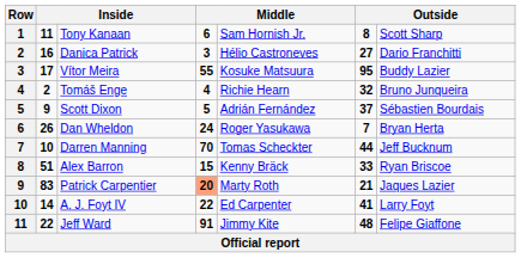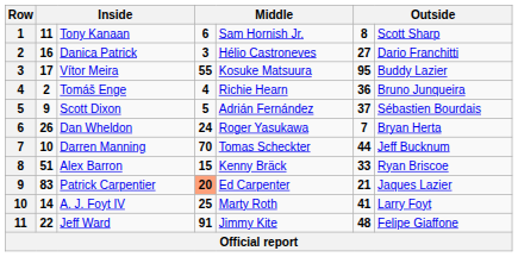 <table class="wikitable" style="font-size: 95%;">
 <tr>
 <th>Row</th>
 <th colspan=2 width="195">Inside</th>
 <th colspan=2 width="195">Middle</th>
 <th colspan=2 width="195">Outside</th>
 </tr>
 <tr>
 <th>1</th>
 <td align="center" width="20"><strong>11</strong></td>
 <td> <a href='#'>Tony Kanaan</a></td>
 <td align="center" width="20"><strong>6</strong></td>
 <td> <a href='#'>Sam Hornish Jr.</a></td>
 <td align="center" width="20"><strong>8</strong></td>
 <td> <a href='#'>Scott Sharp</a></td>
 </tr>
 <tr>
 <th>2</th>
 <td align="center" width="20"><strong>16</strong></td>
 <td> <a href='#'>Danica Patrick</a> <strong></strong></td>
 <td align="center" width="20"><strong>3</strong></td>
 <td> <a href='#'>Hélio Castroneves</a> <strong></strong></td>
 <td align="center" width="20"><strong>27</strong></td>
 <td> <a href='#'>Dario Franchitti</a></td>
 </tr>
 <tr>
 <th>3</th>
 <td align="center" width="20"><strong>17</strong></td>
 <td> <a href='#'>Vítor Meira</a></td>
 <td align="center" width="20"><strong>55</strong></td>
 <td> <a href='#'>Kosuke Matsuura</a></td>
 <td align="center" width="20"><strong>95</strong></td>
 <td> <a href='#'>Buddy Lazier</a> <strong></strong></td>
 </tr>
 <tr>
 <th>4</th>
 <td align="center" width="20"><strong>2</strong></td>
 <td> <a href='#'>Tomáš Enge</a> <strong></strong></td>
 <td align="center" width="20"><strong>4</strong></td>
 <td> <a href='#'>Richie Hearn</a></td>
-<td align="center" width="20"><strong>32</strong></td>
+<td align="center" width="20"><strong>36</strong></td>
 <td> <a href='#'>Bruno Junqueira</a></td>
 </tr>
 <tr>
 <th>5</th>
 <td align="center" width="20"><strong>9</strong></td>
 <td> <a href='#'>Scott Dixon</a></td>
 <td align="center" width="20"><strong>5</strong></td>
 <td> <a href='#'>Adrián Fernández</a></td>
 <td align="center" width="20"><strong>37</strong></td>
 <td> <a href='#'>Sébastien Bourdais</a> <strong></strong></td>
 </tr>
 <tr>
 <th>6</th>
 <td align="center" width="20"><strong>26</strong></td>
 <td> <a href='#'>Dan Wheldon</a></td>
 <td align="center" width="20"><strong>24</strong></td>
 <td> <a href='#'>Roger Yasukawa</a></td>
 <td align="center" width="20"><strong>7</strong></td>
 <td> <a href='#'>Bryan Herta</a></td>
 </tr>
 <tr>
 <th>7</th>
 <td align="center" width="20"><strong>10</strong></td>
 <td> <a href='#'>Darren Manning</a></td>
 <td align="center" width="20"><strong>70</strong></td>
 <td> <a href='#'>Tomas Scheckter</a></td>
 <td align="center" width="20"><strong>44</strong></td>
 <td> <a href='#'>Jeff Bucknum</a> <strong></strong></td>
 </tr>
 <tr>
 <th>8</th>
 <td align="center" width="20"><strong>51</strong></td>
 <td> <a href='#'>Alex Barron</a></td>
 <td align="center" width="20"><strong>15</strong></td>
 <td> <a href='#'>Kenny Bräck</a> <strong></strong></td>
 <td align="center" width="20"><strong>33</strong></td>
 <td> <a href='#'>Ryan Briscoe</a> <strong></strong></td>
 </tr>
 <tr>
 <th>9</th>
 <td align="center" width="20"><strong>83</strong></td>
 <td> <a href='#'>Patrick Carpentier</a> <strong></strong></td>
 <td align="center" width="20" style="background: lightsalmon;"><strong>20</strong></td>
-<td> <a href='#'>Marty Roth</a></td>
+<td> <a href='#'>Ed Carpenter</a></td>
 <td align="center" width="20"><strong>21</strong></td>
 <td> <a href='#'>Jaques Lazier</a></td>
 </tr>
 <tr>
 <th>10</th>
 <td align="center" width="20"><strong>14</strong></td>
 <td> <a href='#'>A. J. Foyt IV</a></td>
-<td align="center" width="20"><strong>22</strong></td>
-<td> <a href='#'>Ed Carpenter</a></td>
+<td align="center" width="20"><strong>25</strong></td>
+<td> <a href='#'>Marty Roth</a></td>
 <td align="center" width="20"><strong>41</strong></td>
 <td> <a href='#'>Larry Foyt</a></td>
 </tr>
 <tr>
 <th>11</th>
 <td align="center" width="20"><strong>22</strong></td>
 <td> <a href='#'>Jeff Ward</a></td>
 <td align="center" width="20"><strong>91</strong></td>
 <td> <a href='#'>Jimmy Kite</a></td>
 <td align="center" width="20"><strong>48</strong></td>
 <td> <a href='#'>Felipe Giaffone</a></td>
 </tr>
 <tr>
 <th colspan=7 align="center">Official report</th>
 </tr>
 </table>
